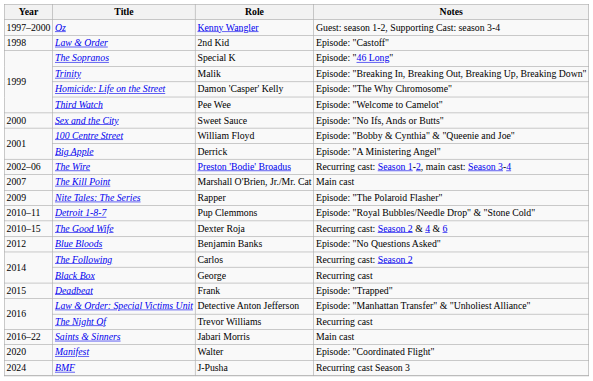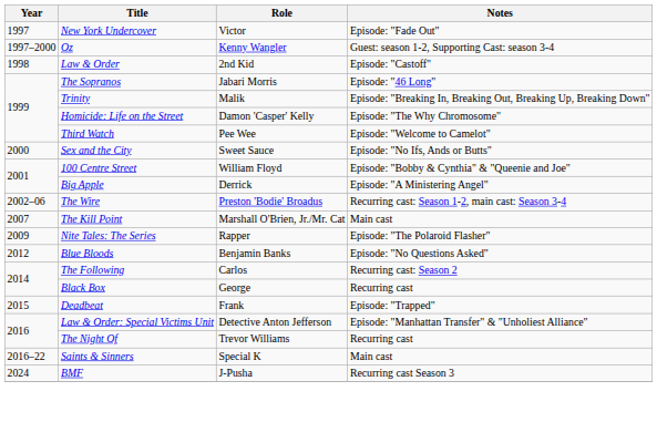 <table class="wikitable sortable">
 <tr>
 <th>Year</th>
 <th>Title</th>
 <th>Role</th>
 <th>Notes</th>
+</tr>
+<tr>
+<td>1997</td>
+<td><em><a href='#'>New York Undercover</a></em></td>
+<td>Victor</td>
+<td>Episode: "Fade Out"</td>
 </tr>
 <tr>
 <td>1997–2000</td>
 <td><em><a href='#'>Oz</a></em></td>
 <td><a href='#'>Kenny Wangler</a></td>
 <td>Guest: season 1-2, Supporting Cast: season 3-4</td>
 </tr>
 <tr>
 <td>1998</td>
 <td><em><a href='#'>Law & Order</a></em></td>
 <td>2nd Kid</td>
 <td>Episode: "Castoff"</td>
 </tr>
 <tr>
 <td rowspan="4">1999</td>
 <td><em><a href='#'>The Sopranos</a></em></td>
-<td>Special K</td>
+<td>Jabari Morris</td>
 <td>Episode: "<a href='#'>46 Long</a>"</td>
 </tr>
 <tr>
 <td><em><a href='#'>Trinity</a></em></td>
 <td>Malik</td>
 <td>Episode: "Breaking In, Breaking Out, Breaking Up, Breaking Down"</td>
 </tr>
 <tr>
 <td><em><a href='#'>Homicide: Life on the Street</a></em></td>
 <td>Damon 'Casper' Kelly</td>
 <td>Episode: "The Why Chromosome"</td>
 </tr>
 <tr>
 <td><em><a href='#'>Third Watch</a></em></td>
 <td>Pee Wee</td>
 <td>Episode: "Welcome to Camelot"</td>
 </tr>
 <tr>
 <td>2000</td>
 <td><em><a href='#'>Sex and the City</a></em></td>
 <td>Sweet Sauce</td>
 <td>Episode: "No Ifs, Ands or Butts"</td>
 </tr>
 <tr>
 <td rowspan="2">2001</td>
 <td><em><a href='#'>100 Centre Street</a></em></td>
 <td>William Floyd</td>
 <td>Episode: "Bobby & Cynthia" & "Queenie and Joe"</td>
 </tr>
 <tr>
 <td><em><a href='#'>Big Apple</a></em></td>
 <td>Derrick</td>
 <td>Episode: "A Ministering Angel"</td>
 </tr>
 <tr>
 <td>2002–06</td>
 <td><em><a href='#'>The Wire</a></em></td>
 <td><a href='#'>Preston 'Bodie' Broadus</a></td>
 <td>Recurring cast: <a href='#'>Season 1</a>-<a href='#'>2</a>, main cast: <a href='#'>Season 3</a>-<a href='#'>4</a></td>
 </tr>
 <tr>
 <td>2007</td>
 <td><em><a href='#'>The Kill Point</a></em></td>
 <td>Marshall O'Brien, Jr./Mr. Cat</td>
 <td>Main cast</td>
 </tr>
 <tr>
 <td>2009</td>
 <td><em><a href='#'>Nite Tales: The Series</a></em></td>
 <td>Rapper</td>
 <td>Episode: "The Polaroid Flasher"</td>
 </tr>
 <tr>
-<td>2010–11</td>
-<td><em><a href='#'>Detroit 1-8-7</a></em></td>
-<td>Pup Clemmons</td>
-<td>Episode: "Royal Bubbles/Needle Drop" & "Stone Cold"</td>
-</tr>
-<tr>
-<td>2010–15</td>
-<td><em><a href='#'>The Good Wife</a></em></td>
-<td>Dexter Roja</td>
-<td>Recurring cast: <a href='#'>Season 2</a> & <a href='#'>4</a> & <a href='#'>6</a></td>
-</tr>
-<tr>
 <td>2012</td>
 <td><em><a href='#'>Blue Bloods</a></em></td>
 <td>Benjamin Banks</td>
 <td>Episode: "No Questions Asked"</td>
 </tr>
 <tr>
 <td rowspan="2">2014</td>
 <td><em><a href='#'>The Following</a></em></td>
 <td>Carlos</td>
 <td>Recurring cast: <a href='#'>Season 2</a></td>
 </tr>
 <tr>
 <td><em><a href='#'>Black Box</a></em></td>
 <td>George</td>
 <td>Recurring cast</td>
 </tr>
 <tr>
 <td>2015</td>
 <td><em><a href='#'>Deadbeat</a></em></td>
 <td>Frank</td>
 <td>Episode: "Trapped"</td>
 </tr>
 <tr>
 <td rowspan="2">2016</td>
 <td><em><a href='#'>Law & Order: Special Victims Unit</a></em></td>
 <td>Detective Anton Jefferson</td>
 <td>Episode: "Manhattan Transfer" & "Unholiest Alliance"</td>
 </tr>
 <tr>
 <td><em><a href='#'>The Night Of</a></em></td>
 <td>Trevor Williams</td>
 <td>Recurring cast</td>
 </tr>
 <tr>
 <td>2016–22</td>
 <td><em><a href='#'>Saints & Sinners</a></em></td>
-<td>Jabari Morris</td>
+<td>Special K</td>
 <td>Main cast</td>
-</tr>
-<tr>
-<td>2020</td>
-<td><em><a href='#'>Manifest</a></em></td>
-<td>Walter</td>
-<td>Episode: "Coordinated Flight"</td>
 </tr>
 <tr>
 <td>2024</td>
 <td><em><a href='#'>BMF</a></em></td>
 <td>J-Pusha</td>
 <td>Recurring cast Season 3</td>
 </tr>
 <tr>
 </tr>
 </table>
